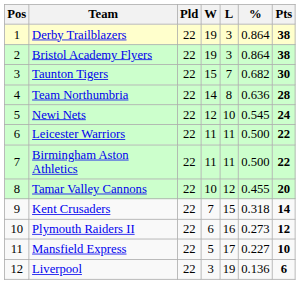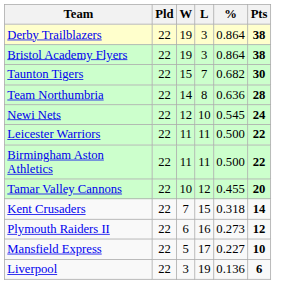 <table class="wikitable" style="text-align: center;">
 <tr>
-<th>Pos</th>
 <th scope="col" style="width: 180px;">Team</th>
 <th>Pld</th>
 <th>W</th>
 <th>L</th>
 <th>%</th>
 <th>Pts</th>
 </tr>
 <tr style="background: #ffffcc;">
-<td>1</td>
 <td style="text-align:left;"><a href='#'>Derby Trailblazers</a></td>
 <td>22</td>
 <td>19</td>
 <td>3</td>
 <td>0.864</td>
 <td><strong>38</strong></td>
 </tr>
 <tr style="background: #ccffcc;">
-<td>2</td>
 <td style="text-align:left;"><a href='#'>Bristol Academy Flyers</a></td>
 <td>22</td>
 <td>19</td>
 <td>3</td>
 <td>0.864</td>
 <td><strong>38</strong></td>
 </tr>
 <tr style="background: #ccffcc;">
-<td>3</td>
 <td style="text-align:left;"><a href='#'>Taunton Tigers</a></td>
 <td>22</td>
 <td>15</td>
 <td>7</td>
 <td>0.682</td>
 <td><strong>30</strong></td>
 </tr>
 <tr style="background: #ccffcc;">
-<td>4</td>
 <td style="text-align:left;"><a href='#'>Team Northumbria</a></td>
 <td>22</td>
 <td>14</td>
 <td>8</td>
 <td>0.636</td>
 <td><strong>28</strong></td>
 </tr>
 <tr style="background: #ccffcc;">
-<td>5</td>
 <td style="text-align:left;"><a href='#'>Newi Nets</a></td>
 <td>22</td>
 <td>12</td>
 <td>10</td>
 <td>0.545</td>
 <td><strong>24</strong></td>
 </tr>
 <tr style="background: #ccffcc;">
-<td>6</td>
 <td style="text-align:left;"><a href='#'>Leicester Warriors</a></td>
 <td>22</td>
 <td>11</td>
 <td>11</td>
 <td>0.500</td>
 <td><strong>22</strong></td>
 </tr>
 <tr style="background: #ccffcc;">
-<td>7</td>
 <td style="text-align:left;"><a href='#'>Birmingham Aston Athletics</a></td>
 <td>22</td>
 <td>11</td>
 <td>11</td>
 <td>0.500</td>
 <td><strong>22</strong></td>
 </tr>
 <tr style="background: #ccffcc;">
-<td>8</td>
 <td style="text-align:left;"><a href='#'>Tamar Valley Cannons</a></td>
 <td>22</td>
 <td>10</td>
 <td>12</td>
 <td>0.455</td>
 <td><strong>20</strong></td>
 </tr>
 <tr>
-<td>9</td>
 <td style="text-align:left;"><a href='#'>Kent Crusaders</a></td>
 <td>22</td>
 <td>7</td>
 <td>15</td>
 <td>0.318</td>
 <td><strong>14</strong></td>
 </tr>
 <tr>
-<td>10</td>
 <td style="text-align:left;"><a href='#'>Plymouth Raiders II</a></td>
 <td>22</td>
 <td>6</td>
 <td>16</td>
 <td>0.273</td>
 <td><strong>12</strong></td>
 </tr>
 <tr>
-<td>11</td>
 <td style="text-align:left;"><a href='#'>Mansfield Express</a></td>
 <td>22</td>
 <td>5</td>
 <td>17</td>
 <td>0.227</td>
 <td><strong>10</strong></td>
 </tr>
 <tr>
-<td>12</td>
 <td style="text-align:left;"><a href='#'>Liverpool</a></td>
 <td>22</td>
 <td>3</td>
 <td>19</td>
 <td>0.136</td>
 <td><strong>6</strong></td>
 </tr>
 </table>
